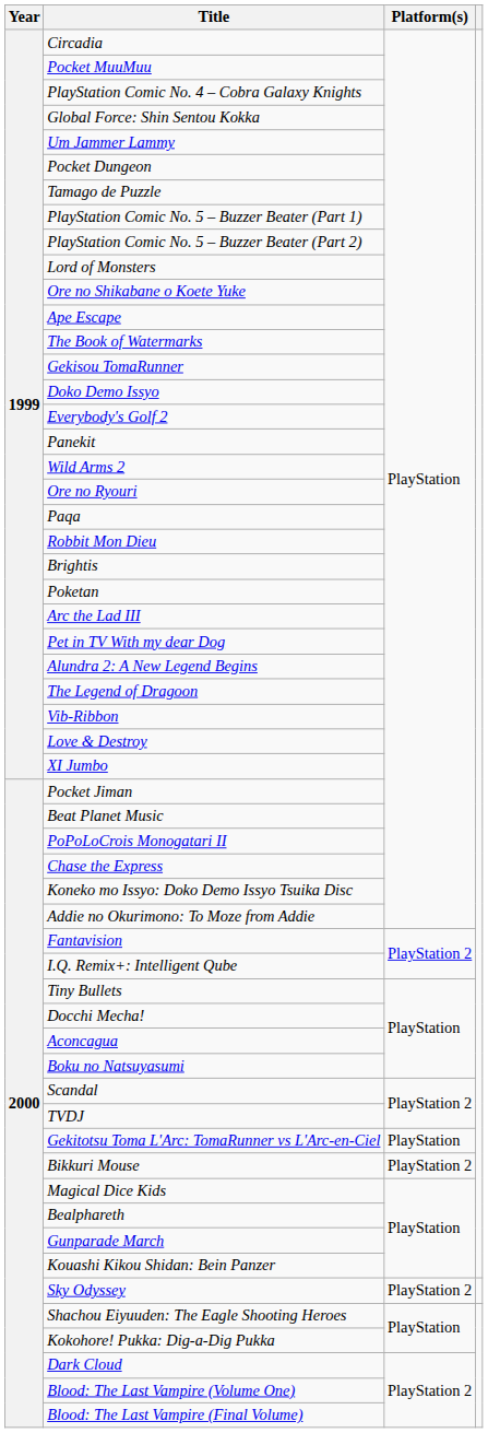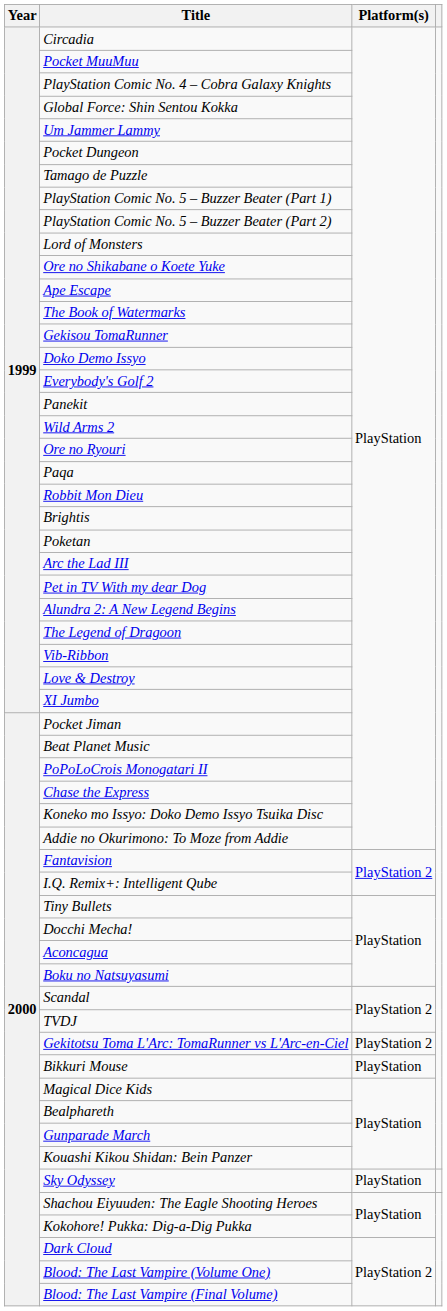 <table class="wikitable sortable plainrowheaders">
 <tr>
 <th scope="col">Year</th>
 <th scope="col">Title</th>
 <th scope="col">Platform(s)</th>
 <th scope="col"></th>
 </tr>
 <tr>
 <th scope="row" rowspan="30">1999</th>
 <td><em>Circadia</em></td>
 <td rowspan="36">PlayStation</td>
 <td rowspan="50"></td>
 </tr>
 <tr>
 <td><em><a href='#'>Pocket MuuMuu</a></em></td>
 </tr>
 <tr>
 <td><em>PlayStation Comic No. 4 – Cobra Galaxy Knights</em></td>
 </tr>
 <tr>
 <td><em>Global Force: Shin Sentou Kokka</em></td>
 </tr>
 <tr>
 <td><em><a href='#'>Um Jammer Lammy</a></em></td>
 </tr>
 <tr>
 <td><em>Pocket Dungeon</em></td>
 </tr>
 <tr>
 <td><em>Tamago de Puzzle</em></td>
 </tr>
 <tr>
 <td><em>PlayStation Comic No. 5 – Buzzer Beater (Part 1)</em></td>
 </tr>
 <tr>
 <td><em>PlayStation Comic No. 5 – Buzzer Beater (Part 2)</em></td>
 </tr>
 <tr>
 <td><em>Lord of Monsters</em></td>
 </tr>
 <tr>
 <td><em><a href='#'>Ore no Shikabane o Koete Yuke</a></em></td>
 </tr>
 <tr>
 <td><em><a href='#'>Ape Escape</a></em></td>
 </tr>
 <tr>
 <td><em><a href='#'>The Book of Watermarks</a></em></td>
 </tr>
 <tr>
 <td><em><a href='#'>Gekisou TomaRunner</a></em></td>
 </tr>
 <tr>
 <td><em><a href='#'>Doko Demo Issyo</a></em></td>
 </tr>
 <tr>
 <td><em><a href='#'>Everybody's Golf 2</a></em></td>
 </tr>
 <tr>
 <td><em>Panekit</em></td>
 </tr>
 <tr>
 <td><em><a href='#'>Wild Arms 2</a></em></td>
 </tr>
 <tr>
 <td><em><a href='#'>Ore no Ryouri</a></em></td>
 </tr>
 <tr>
 <td><em>Paqa</em></td>
 </tr>
 <tr>
 <td><em><a href='#'>Robbit Mon Dieu</a></em></td>
 </tr>
 <tr>
 <td><em>Brightis</em></td>
 </tr>
 <tr>
 <td><em>Poketan</em></td>
 </tr>
 <tr>
 <td><em><a href='#'>Arc the Lad III</a></em></td>
 </tr>
 <tr>
 <td><em><a href='#'>Pet in TV With my dear Dog</a></em></td>
 </tr>
 <tr>
 <td><em><a href='#'>Alundra 2: A New Legend Begins</a></em></td>
 </tr>
 <tr>
 <td><em><a href='#'>The Legend of Dragoon</a></em></td>
 </tr>
 <tr>
 <td><em><a href='#'>Vib-Ribbon</a></em></td>
 </tr>
 <tr>
 <td><em><a href='#'>Love & Destroy</a></em></td>
 </tr>
 <tr>
 <td><em><a href='#'>XI Jumbo</a></em></td>
 </tr>
 <tr>
 <th scope="row" rowspan="26">2000</th>
 <td><em>Pocket Jiman</em></td>
 </tr>
 <tr>
 <td><em>Beat Planet Music</em></td>
 </tr>
 <tr>
 <td><em><a href='#'>PoPoLoCrois Monogatari II</a></em></td>
 </tr>
 <tr>
 <td><em><a href='#'>Chase the Express</a></em></td>
 </tr>
 <tr>
 <td><em>Koneko mo Issyo: Doko Demo Issyo Tsuika Disc</em></td>
 </tr>
 <tr>
 <td><em>Addie no Okurimono: To Moze from Addie</em></td>
 </tr>
 <tr>
 <td><em><a href='#'>Fantavision</a></em></td>
 <td rowspan="2"><a href='#'>PlayStation 2</a></td>
 </tr>
 <tr>
 <td><em>I.Q. Remix+: Intelligent Qube</em></td>
 </tr>
 <tr>
 <td><em>Tiny Bullets</em></td>
 <td rowspan="4">PlayStation</td>
 </tr>
 <tr>
 <td><em>Docchi Mecha!</em></td>
 </tr>
 <tr>
 <td><em><a href='#'>Aconcagua</a></em></td>
 </tr>
 <tr>
 <td><em><a href='#'>Boku no Natsuyasumi</a></em></td>
 </tr>
 <tr>
 <td><em>Scandal</em></td>
 <td rowspan="2">PlayStation 2</td>
 </tr>
 <tr>
 <td><em>TVDJ</em></td>
 </tr>
 <tr>
 <td><em><a href='#'>Gekitotsu Toma L'Arc: TomaRunner vs L'Arc-en-Ciel</a></em></td>
-<td>PlayStation</td>
+<td>PlayStation 2</td>
 </tr>
 <tr>
 <td><em>Bikkuri Mouse</em></td>
-<td>PlayStation 2</td>
+<td>PlayStation</td>
 </tr>
 <tr>
 <td><em>Magical Dice Kids</em></td>
 <td rowspan="4">PlayStation</td>
 </tr>
 <tr>
 <td><em>Bealphareth</em></td>
 </tr>
 <tr>
 <td><em><a href='#'>Gunparade March</a></em></td>
 </tr>
 <tr>
 <td><em>Kouashi Kikou Shidan: Bein Panzer</em></td>
 </tr>
 <tr>
 <td><em><a href='#'>Sky Odyssey</a></em></td>
-<td>PlayStation 2</td>
+<td>PlayStation</td>
 <td></td>
 </tr>
 <tr>
 <td><em>Shachou Eiyuuden: The Eagle Shooting Heroes</em></td>
 <td rowspan="2">PlayStation</td>
 <td rowspan="5"></td>
 </tr>
 <tr>
 <td><em>Kokohore! Pukka: Dig-a-Dig Pukka</em></td>
 </tr>
 <tr>
 <td><em><a href='#'>Dark Cloud</a></em></td>
 <td rowspan="3">PlayStation 2</td>
 </tr>
 <tr>
 <td><em><a href='#'>Blood: The Last Vampire (Volume One)</a></em></td>
 </tr>
 <tr>
 <td><em><a href='#'>Blood: The Last Vampire (Final Volume)</a></em></td>
 </tr>
 </table>
